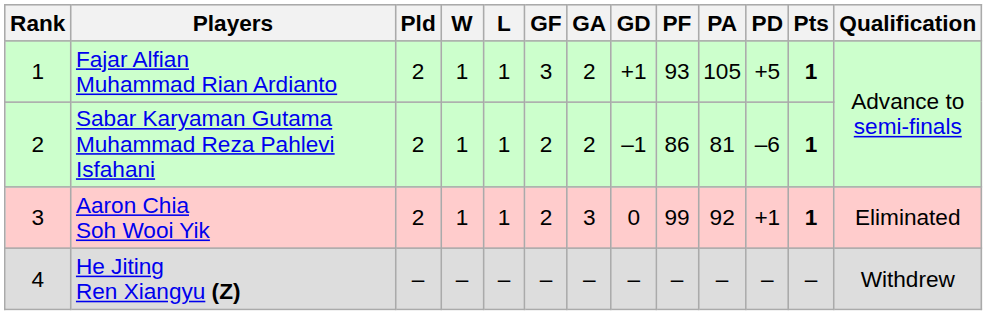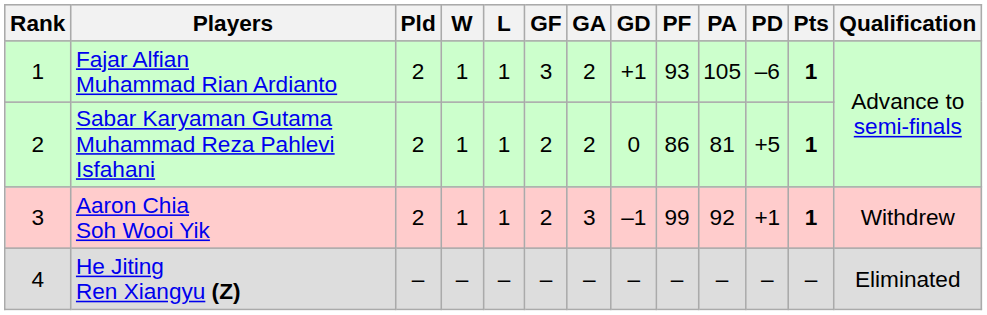 <table class="wikitable" style="font-size:90%; text-align:center">
 <tr>
 <th width="20">Rank</th>
 <th width="200">Players</th>
 <th width="20">Pld</th>
 <th width="20">W</th>
 <th width="20">L</th>
 <th width="20">GF</th>
 <th width="20">GA</th>
 <th width="20">GD</th>
 <th width="20">PF</th>
 <th width="20">PA</th>
 <th width="20">PD</th>
 <th width="20">Pts</th>
 <th width="20">Qualification</th>
 </tr>
 <tr style="background:#ccffcc">
 <td>1</td>
 <td style="text-align:left"> <a href='#'>Fajar Alfian</a><br> <a href='#'>Muhammad Rian Ardianto</a></td>
 <td>2</td>
 <td>1</td>
 <td>1</td>
 <td>3</td>
 <td>2</td>
 <td>+1</td>
 <td>93</td>
 <td>105</td>
-<td>+5</td>
+<td>–6</td>
 <td><strong>1</strong></td>
 <td rowspan="2">Advance to <a href='#'>semi-finals</a></td>
 </tr>
 <tr style="background:#ccffcc">
 <td>2</td>
 <td style="text-align:left"> <a href='#'>Sabar Karyaman Gutama</a><br> <a href='#'>Muhammad Reza Pahlevi Isfahani</a></td>
 <td>2</td>
 <td>1</td>
 <td>1</td>
 <td>2</td>
 <td>2</td>
-<td>–1</td>
+<td>0</td>
 <td>86</td>
 <td>81</td>
-<td>–6</td>
+<td>+5</td>
 <td><strong>1</strong></td>
 </tr>
 <tr style="background:#ffcccc">
 <td>3</td>
 <td style="text-align:left"> <a href='#'>Aaron Chia</a><br> <a href='#'>Soh Wooi Yik</a></td>
 <td>2</td>
 <td>1</td>
 <td>1</td>
 <td>2</td>
 <td>3</td>
-<td>0</td>
+<td>–1</td>
 <td>99</td>
 <td>92</td>
 <td>+1</td>
 <td><strong>1</strong></td>
-<td>Eliminated</td>
+<td>Withdrew</td>
 </tr>
 <tr style="background:#dddddd">
 <td>4</td>
 <td style="text-align:left"> <a href='#'>He Jiting</a><br> <a href='#'>Ren Xiangyu</a> <strong>(Z)</strong></td>
 <td>–</td>
 <td>–</td>
 <td>–</td>
 <td>–</td>
 <td>–</td>
 <td>–</td>
 <td>–</td>
 <td>–</td>
 <td>–</td>
 <td>–</td>
-<td>Withdrew</td>
+<td>Eliminated</td>
 </tr>
 </table>
